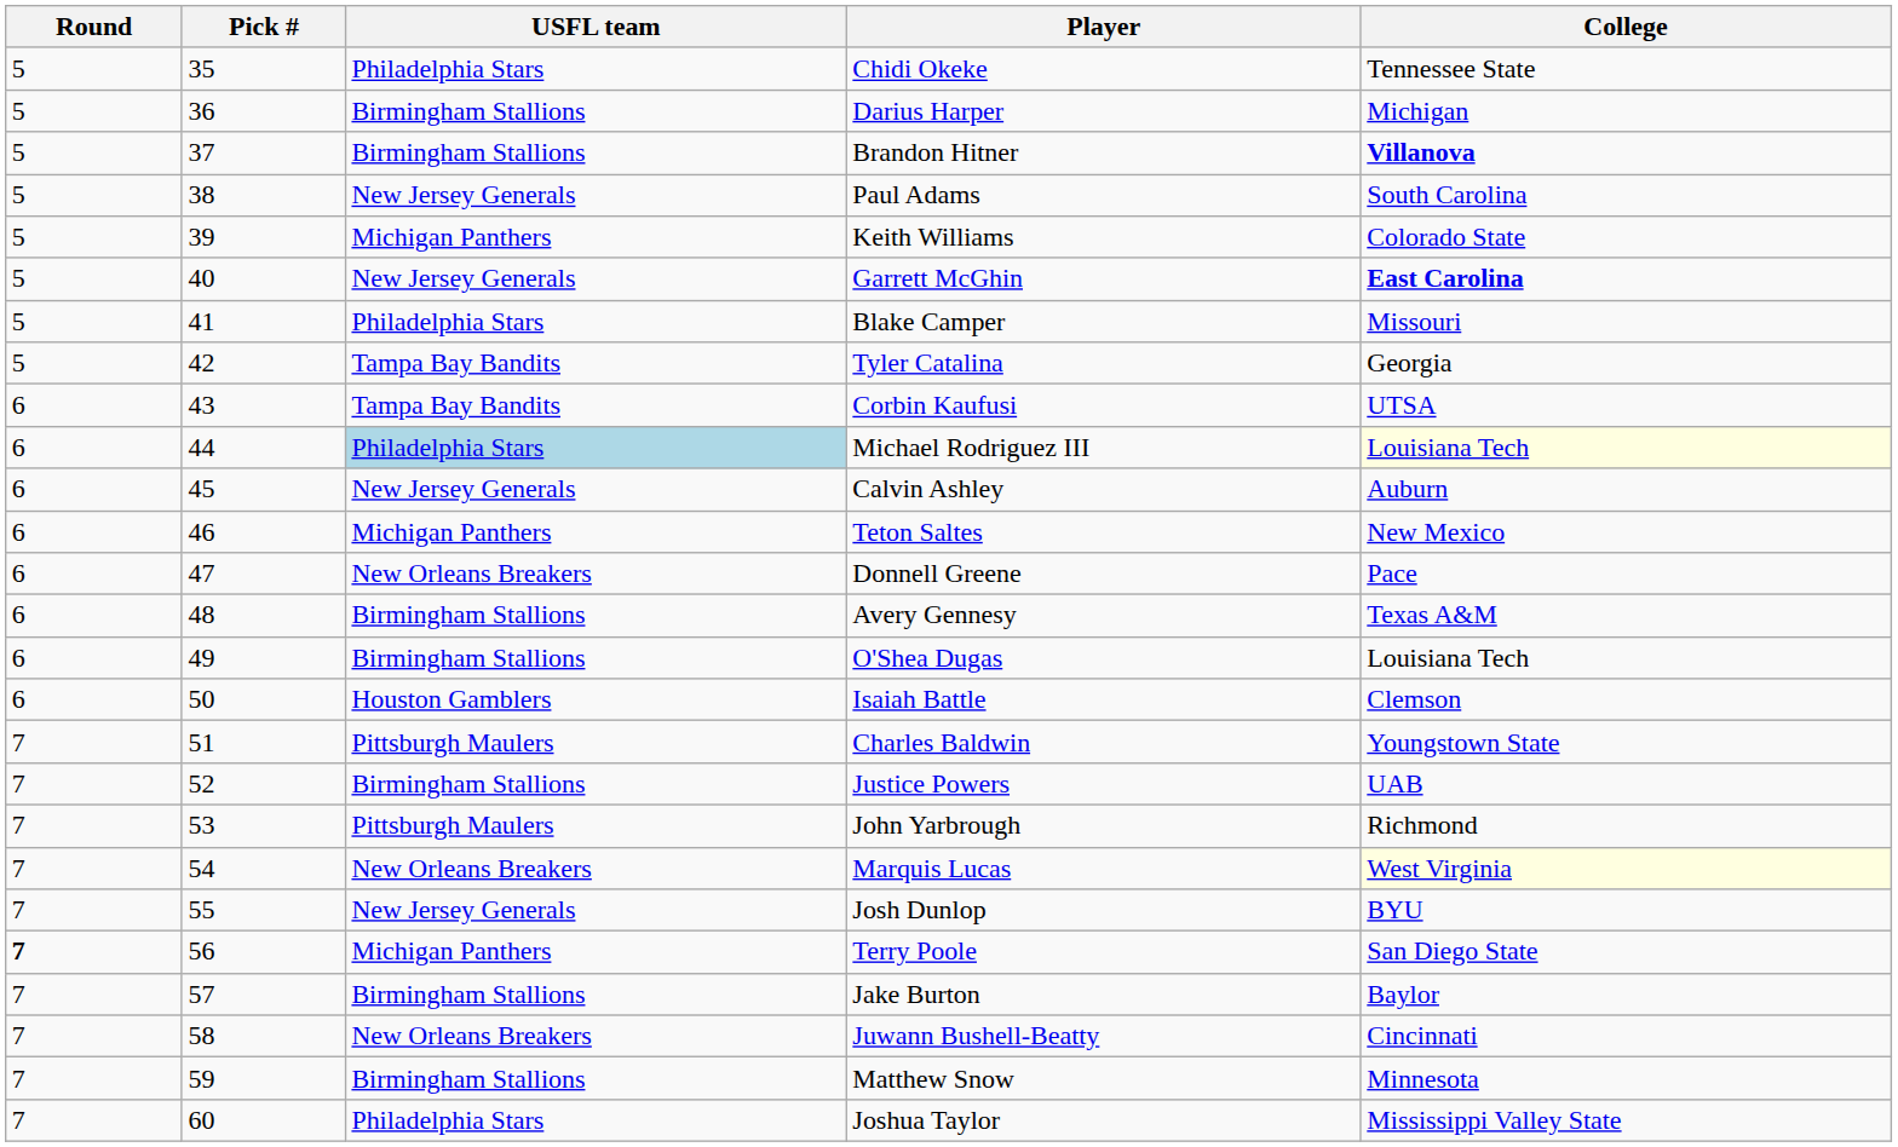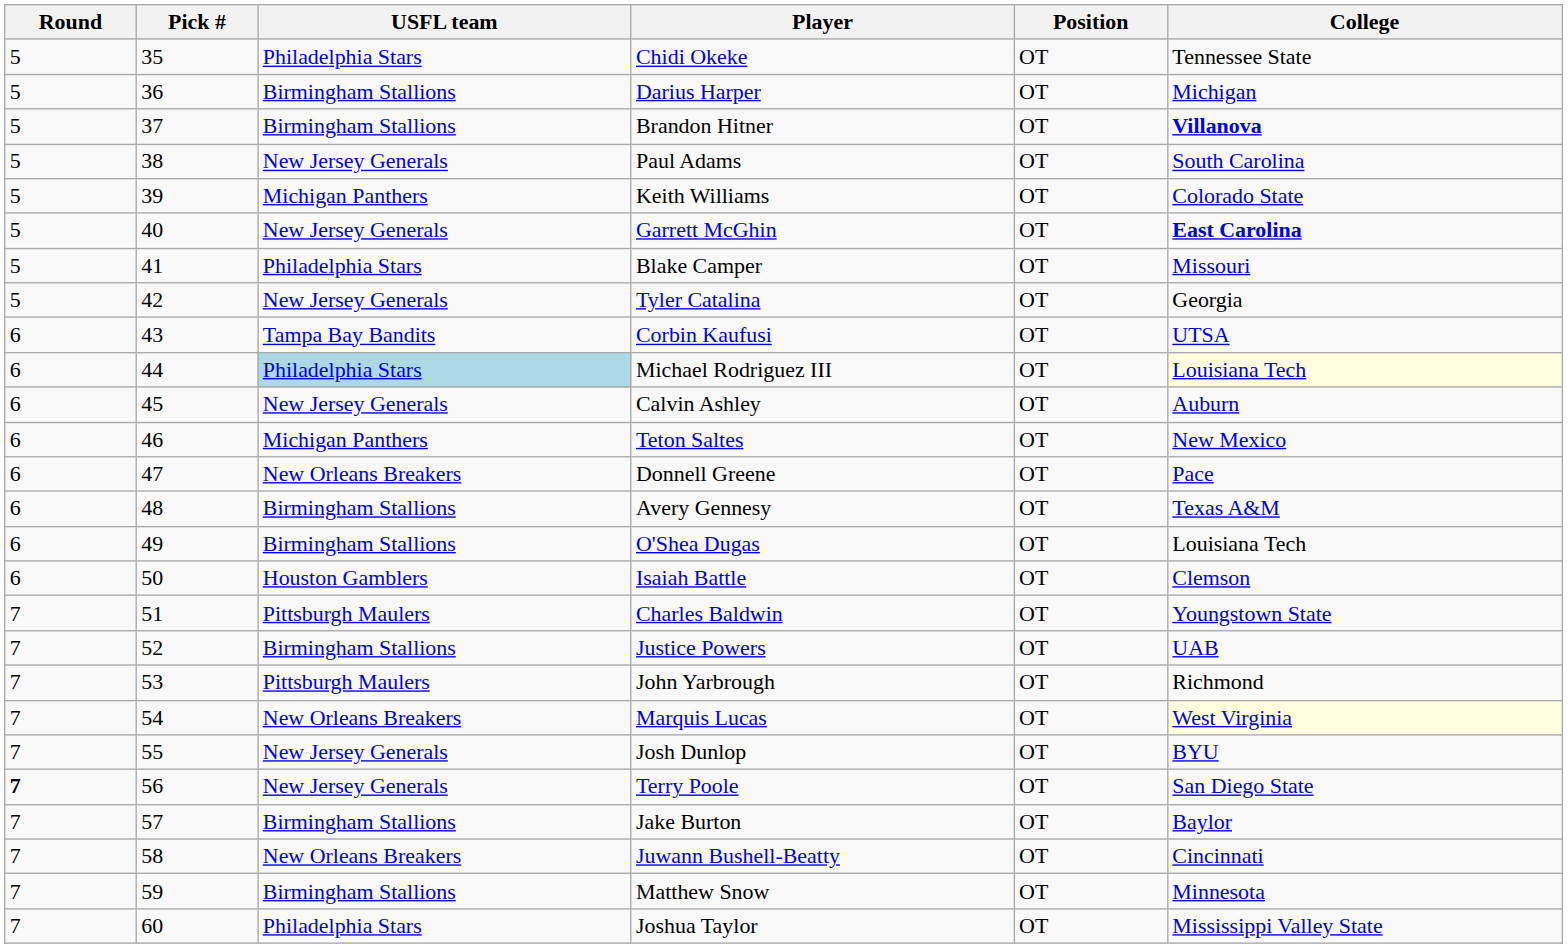 <table class="wikitable sortable sortable" style="width: 90%">
 <tr>
 <th>Round</th>
 <th>Pick #</th>
 <th>USFL team</th>
 <th>Player</th>
+<th>Position</th>
 <th>College</th>
 </tr>
 <tr>
 <td>5</td>
 <td>35</td>
 <td><a href='#'>Philadelphia Stars</a></td>
 <td><a href='#'>Chidi Okeke</a></td>
+<td>OT</td>
 <td>Tennessee State</td>
 </tr>
 <tr>
 <td>5</td>
 <td>36</td>
 <td><a href='#'>Birmingham Stallions</a></td>
 <td><a href='#'>Darius Harper</a></td>
+<td>OT</td>
 <td><a href='#'>Michigan</a></td>
 </tr>
 <tr>
 <td>5</td>
 <td>37</td>
 <td><a href='#'>Birmingham Stallions</a></td>
 <td>Brandon Hitner</td>
+<td>OT</td>
 <td><strong><a href='#'>Villanova</a></strong></td>
 </tr>
 <tr>
 <td>5</td>
 <td>38</td>
 <td><a href='#'>New Jersey Generals</a></td>
 <td>Paul Adams</td>
+<td>OT</td>
 <td><a href='#'>South Carolina</a></td>
 </tr>
 <tr>
 <td>5</td>
 <td>39</td>
 <td><a href='#'>Michigan Panthers</a></td>
 <td>Keith Williams</td>
+<td>OT</td>
 <td><a href='#'>Colorado State</a></td>
 </tr>
 <tr>
 <td>5</td>
 <td>40</td>
 <td><a href='#'>New Jersey Generals</a></td>
 <td><a href='#'>Garrett McGhin</a></td>
+<td>OT</td>
 <td><strong><a href='#'>East Carolina</a></strong></td>
 </tr>
 <tr>
 <td>5</td>
 <td>41</td>
 <td><a href='#'>Philadelphia Stars</a></td>
 <td>Blake Camper</td>
+<td>OT</td>
 <td><a href='#'>Missouri</a></td>
 </tr>
 <tr>
 <td>5</td>
 <td>42</td>
-<td><a href='#'>Tampa Bay Bandits</a></td>
+<td><a href='#'>New Jersey Generals</a></td>
 <td><a href='#'>Tyler Catalina</a></td>
+<td>OT</td>
 <td>Georgia</td>
 </tr>
 <tr>
 <td>6</td>
 <td>43</td>
 <td><a href='#'>Tampa Bay Bandits</a></td>
 <td><a href='#'>Corbin Kaufusi</a></td>
+<td>OT</td>
 <td><a href='#'>UTSA</a></td>
 </tr>
 <tr>
 <td>6</td>
 <td>44</td>
 <td style="background: lightblue;"><a href='#'>Philadelphia Stars</a></td>
 <td>Michael Rodriguez III</td>
+<td>OT</td>
 <td style="background: lightyellow;"><a href='#'>Louisiana Tech</a></td>
 </tr>
 <tr>
 <td>6</td>
 <td>45</td>
 <td><a href='#'>New Jersey Generals</a></td>
 <td>Calvin Ashley</td>
+<td>OT</td>
 <td><a href='#'>Auburn</a></td>
 </tr>
 <tr>
 <td>6</td>
 <td>46</td>
 <td><a href='#'>Michigan Panthers</a></td>
 <td><a href='#'>Teton Saltes</a></td>
+<td>OT</td>
 <td><a href='#'>New Mexico</a></td>
 </tr>
 <tr>
 <td>6</td>
 <td>47</td>
 <td><a href='#'>New Orleans Breakers</a></td>
 <td>Donnell Greene</td>
+<td>OT</td>
 <td><a href='#'>Pace</a></td>
 </tr>
 <tr>
 <td>6</td>
 <td>48</td>
 <td><a href='#'>Birmingham Stallions</a></td>
 <td>Avery Gennesy</td>
+<td>OT</td>
 <td><a href='#'>Texas A&M</a></td>
 </tr>
 <tr>
 <td>6</td>
 <td>49</td>
 <td><a href='#'>Birmingham Stallions</a></td>
 <td><a href='#'>O'Shea Dugas</a></td>
+<td>OT</td>
 <td>Louisiana Tech</td>
 </tr>
 <tr>
 <td>6</td>
 <td>50</td>
 <td><a href='#'>Houston Gamblers</a></td>
 <td><a href='#'>Isaiah Battle</a></td>
+<td>OT</td>
 <td><a href='#'>Clemson</a></td>
 </tr>
 <tr>
 <td>7</td>
 <td>51</td>
 <td><a href='#'>Pittsburgh Maulers</a></td>
 <td><a href='#'>Charles Baldwin</a></td>
+<td>OT</td>
 <td><a href='#'>Youngstown State</a></td>
 </tr>
 <tr>
 <td>7</td>
 <td>52</td>
 <td><a href='#'>Birmingham Stallions</a></td>
 <td><a href='#'>Justice Powers</a></td>
+<td>OT</td>
 <td><a href='#'>UAB</a></td>
 </tr>
 <tr>
 <td>7</td>
 <td>53</td>
 <td><a href='#'>Pittsburgh Maulers</a></td>
 <td>John Yarbrough</td>
+<td>OT</td>
 <td>Richmond</td>
 </tr>
 <tr>
 <td>7</td>
 <td>54</td>
 <td><a href='#'>New Orleans Breakers</a></td>
 <td><a href='#'>Marquis Lucas</a></td>
+<td>OT</td>
 <td style="background: lightyellow;"><a href='#'>West Virginia</a></td>
 </tr>
 <tr>
 <td>7</td>
 <td>55</td>
 <td><a href='#'>New Jersey Generals</a></td>
 <td>Josh Dunlop</td>
+<td>OT</td>
 <td><a href='#'>BYU</a></td>
 </tr>
 <tr>
 <td><strong>7</strong></td>
 <td>56</td>
-<td><a href='#'>Michigan Panthers</a></td>
+<td><a href='#'>New Jersey Generals</a></td>
 <td><a href='#'>Terry Poole</a></td>
+<td>OT</td>
 <td><a href='#'>San Diego State</a></td>
 </tr>
 <tr>
 <td>7</td>
 <td>57</td>
 <td><a href='#'>Birmingham Stallions</a></td>
 <td>Jake Burton</td>
+<td>OT</td>
 <td><a href='#'>Baylor</a></td>
 </tr>
 <tr>
 <td>7</td>
 <td>58</td>
 <td><a href='#'>New Orleans Breakers</a></td>
 <td><a href='#'>Juwann Bushell-Beatty</a></td>
+<td>OT</td>
 <td><a href='#'>Cincinnati</a></td>
 </tr>
 <tr>
 <td>7</td>
 <td>59</td>
 <td><a href='#'>Birmingham Stallions</a></td>
 <td>Matthew Snow</td>
+<td>OT</td>
 <td><a href='#'>Minnesota</a></td>
 </tr>
 <tr>
 <td>7</td>
 <td>60</td>
 <td><a href='#'>Philadelphia Stars</a></td>
 <td>Joshua Taylor</td>
+<td>OT</td>
 <td><a href='#'>Mississippi Valley State</a></td>
 </tr>
 </table>
